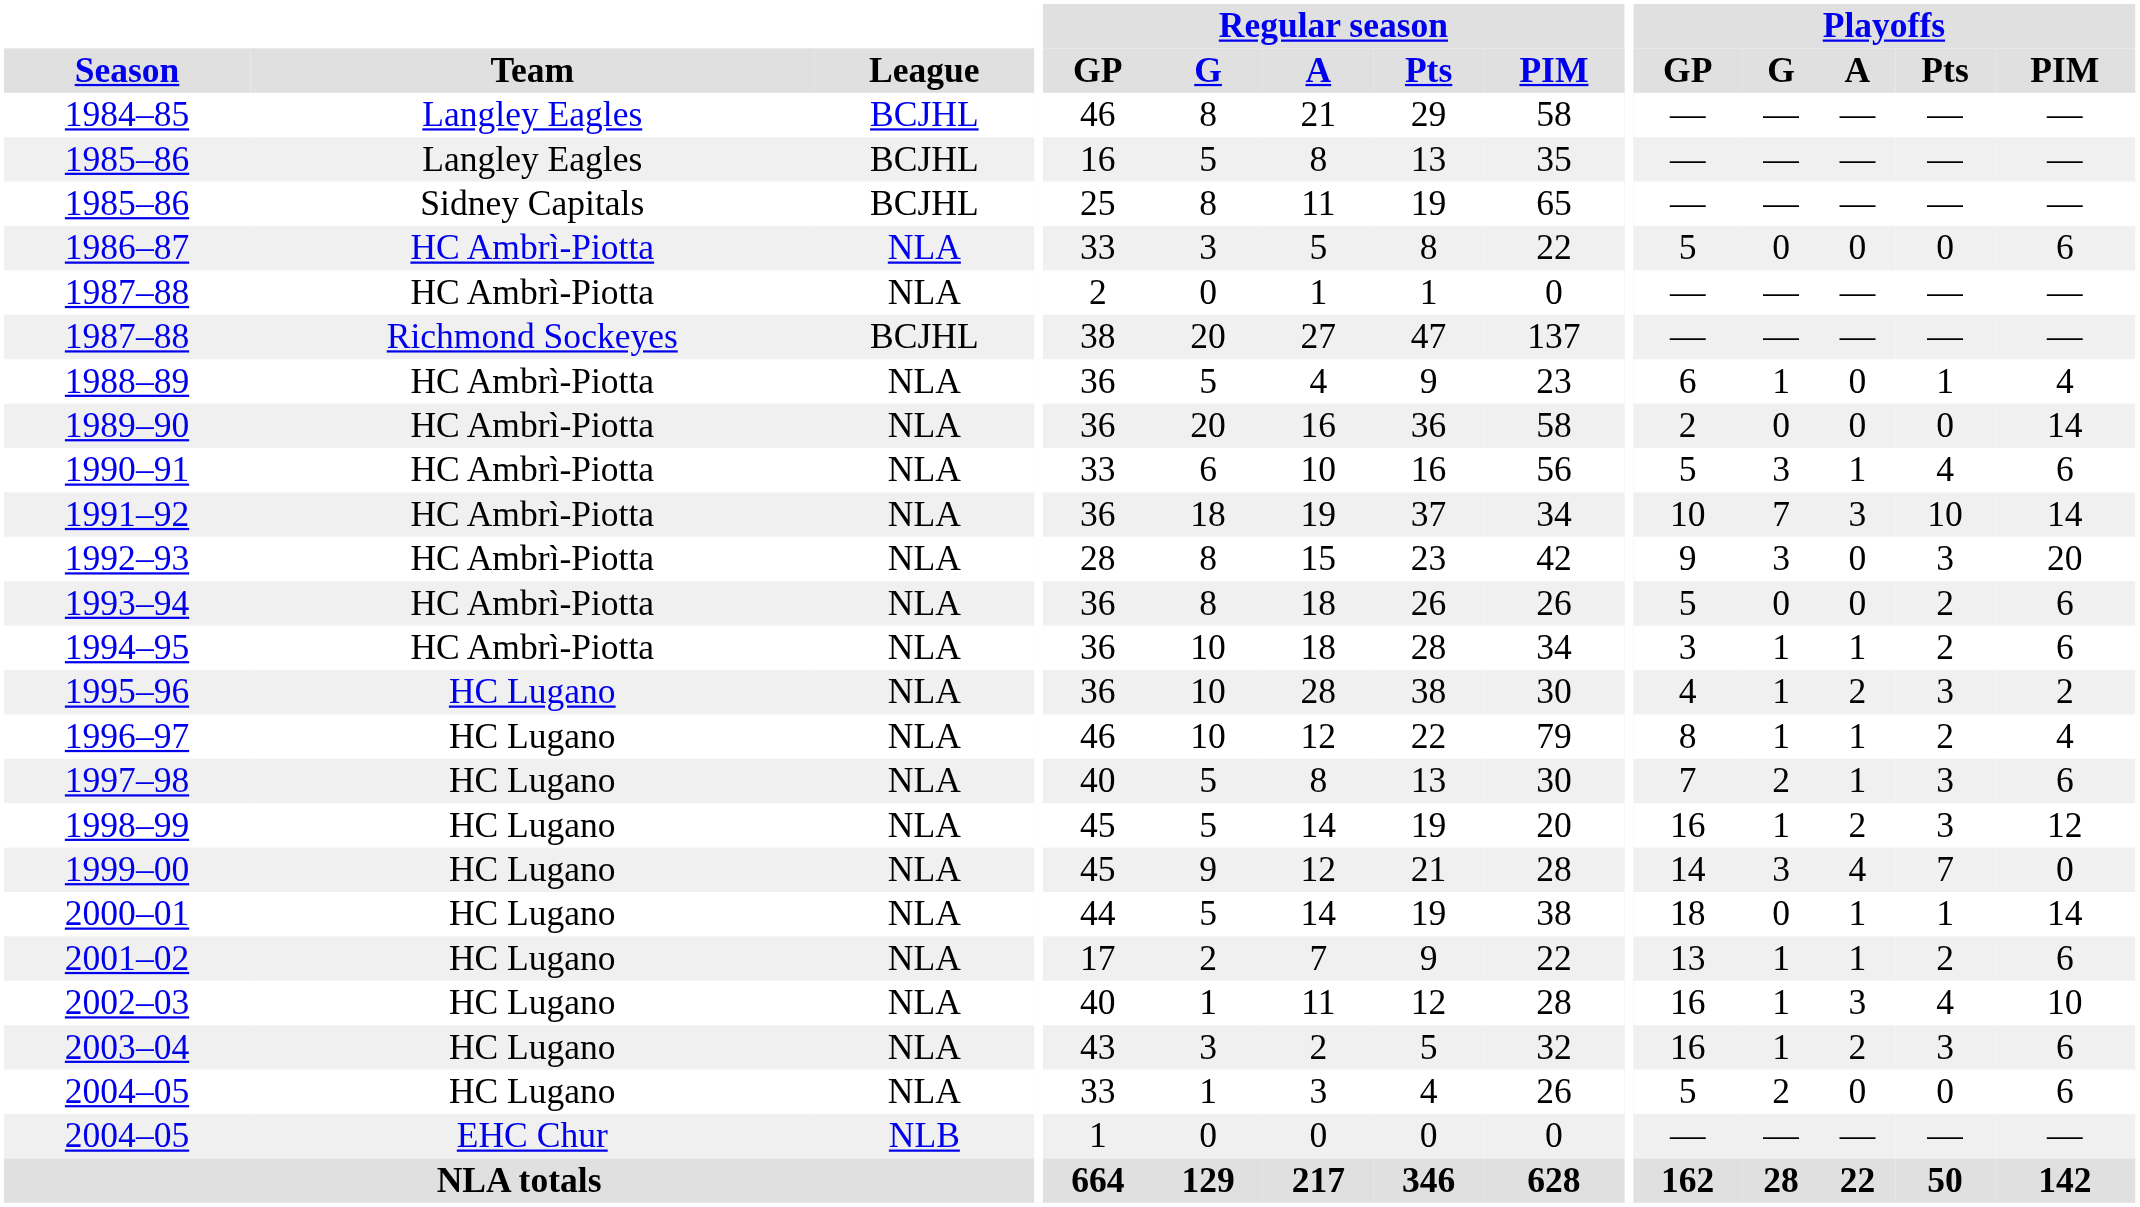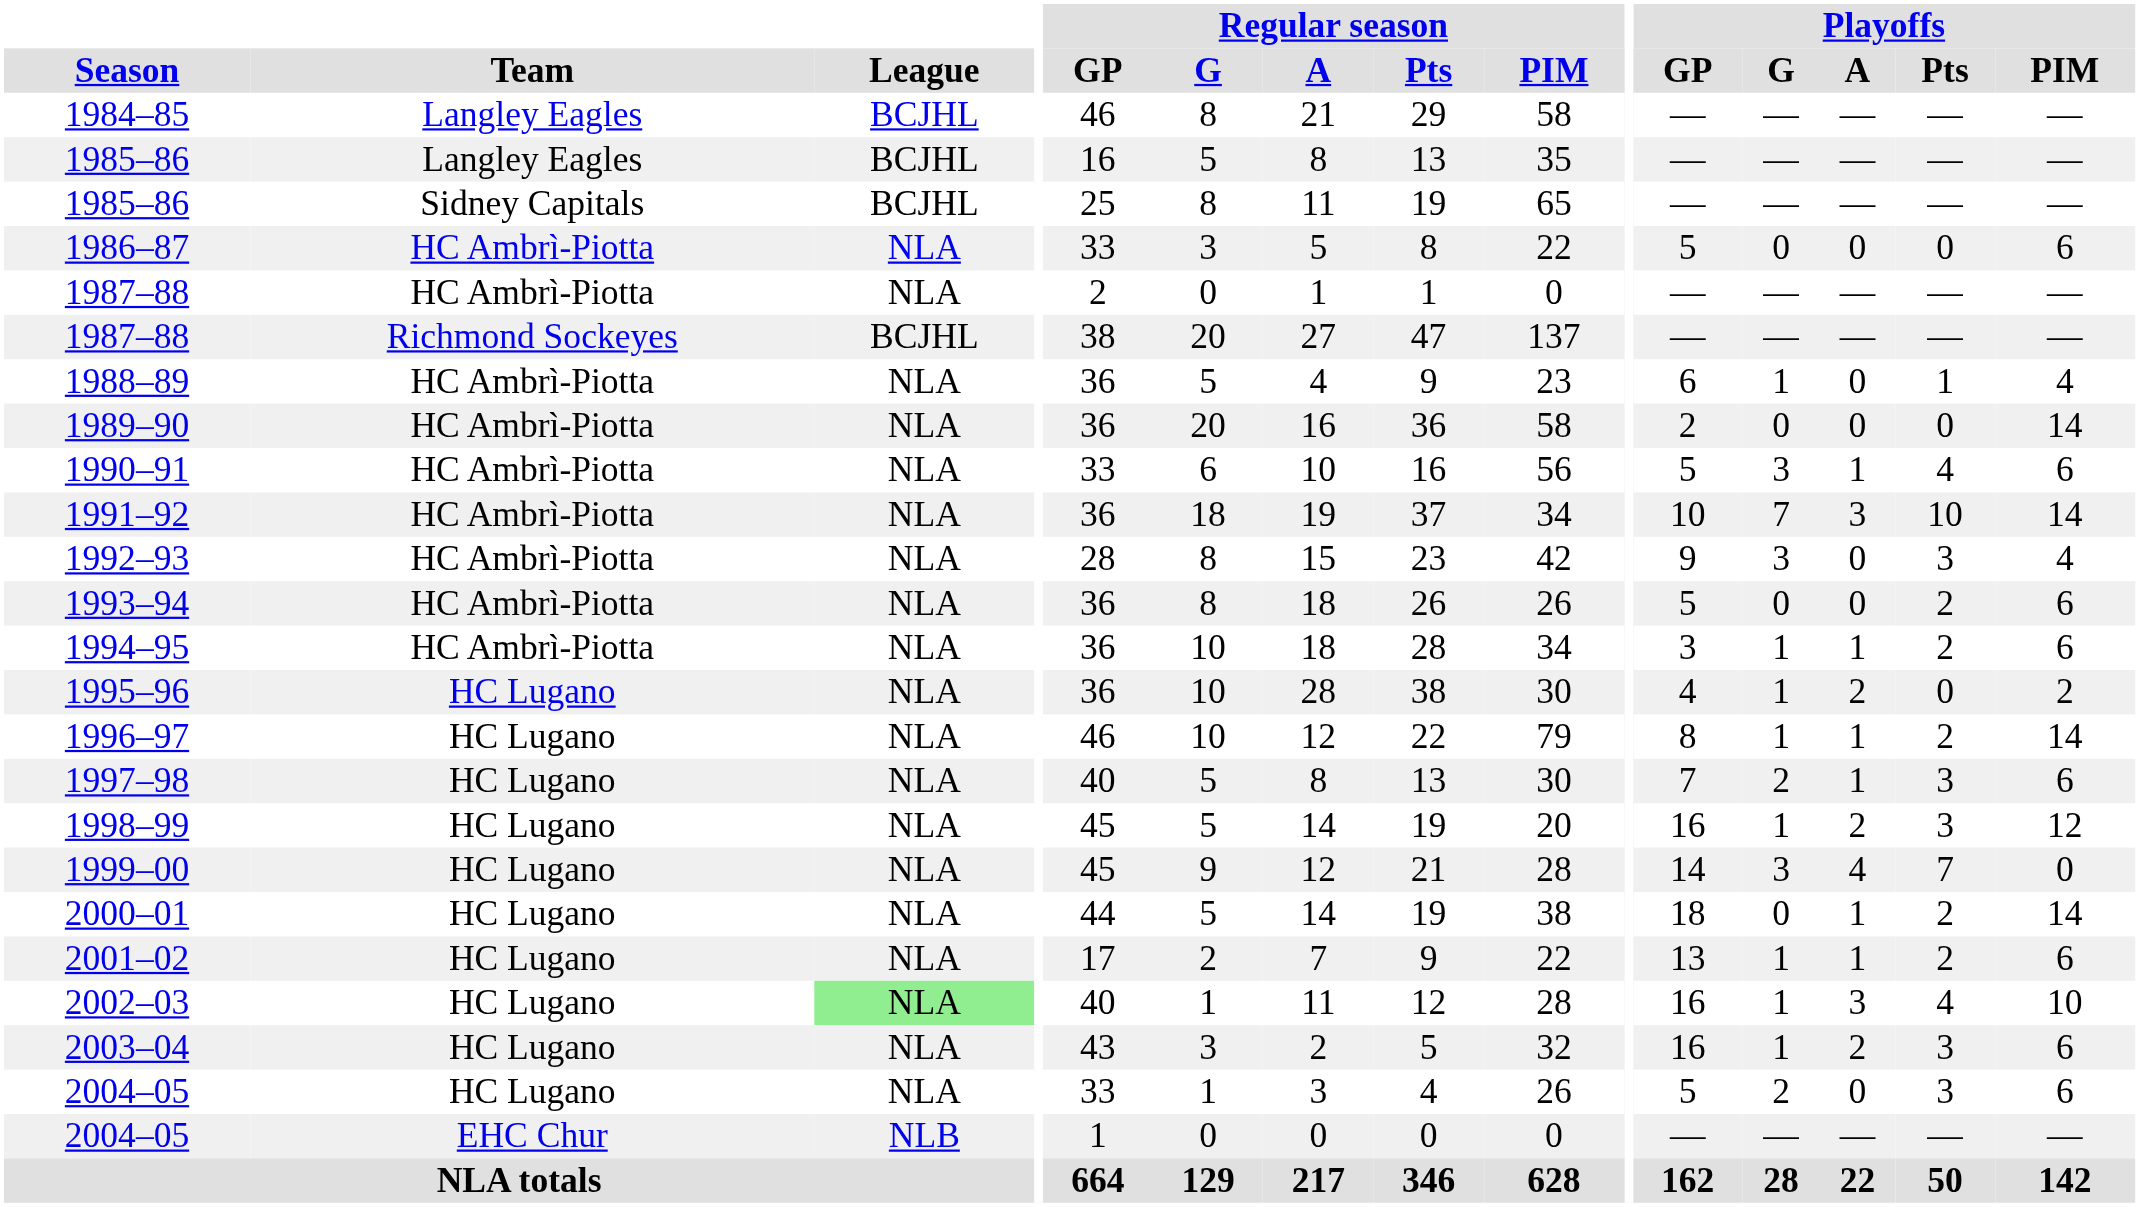 <table border="0" cellpadding="1" cellspacing="0" style="text-align:center; width:60em">
 <tr bgcolor="#e0e0e0">
 <th colspan="3" bgcolor="#ffffff"></th>
 <th rowspan="99" bgcolor="#ffffff"></th>
 <th colspan="5"><a href='#'>Regular season</a></th>
 <th rowspan="99" bgcolor="#ffffff"></th>
 <th colspan="5"><a href='#'>Playoffs</a></th>
 </tr>
 <tr bgcolor="#e0e0e0">
 <th><a href='#'>Season</a></th>
 <th>Team</th>
 <th>League</th>
 <th>GP</th>
 <th><a href='#'>G</a></th>
 <th><a href='#'>A</a></th>
 <th><a href='#'>Pts</a></th>
 <th><a href='#'>PIM</a></th>
 <th>GP</th>
 <th>G</th>
 <th>A</th>
 <th>Pts</th>
 <th>PIM</th>
 </tr>
 <tr>
 <td><a href='#'>1984–85</a></td>
 <td><a href='#'>Langley Eagles</a></td>
 <td><a href='#'>BCJHL</a></td>
 <td>46</td>
 <td>8</td>
 <td>21</td>
 <td>29</td>
 <td>58</td>
 <td>—</td>
 <td>—</td>
 <td>—</td>
 <td>—</td>
 <td>—</td>
 </tr>
 <tr bgcolor="#f0f0f0">
 <td><a href='#'>1985–86</a></td>
 <td>Langley Eagles</td>
 <td>BCJHL</td>
 <td>16</td>
 <td>5</td>
 <td>8</td>
 <td>13</td>
 <td>35</td>
 <td>—</td>
 <td>—</td>
 <td>—</td>
 <td>—</td>
 <td>—</td>
 </tr>
 <tr>
 <td><a href='#'>1985–86</a></td>
 <td>Sidney Capitals</td>
 <td>BCJHL</td>
 <td>25</td>
 <td>8</td>
 <td>11</td>
 <td>19</td>
 <td>65</td>
 <td>—</td>
 <td>—</td>
 <td>—</td>
 <td>—</td>
 <td>—</td>
 </tr>
 <tr bgcolor="#f0f0f0">
 <td><a href='#'>1986–87</a></td>
 <td><a href='#'>HC Ambrì-Piotta</a></td>
 <td><a href='#'>NLA</a></td>
 <td>33</td>
 <td>3</td>
 <td>5</td>
 <td>8</td>
 <td>22</td>
 <td>5</td>
 <td>0</td>
 <td>0</td>
 <td>0</td>
 <td>6</td>
 </tr>
 <tr>
 <td><a href='#'>1987–88</a></td>
 <td>HC Ambrì-Piotta</td>
 <td>NLA</td>
 <td>2</td>
 <td>0</td>
 <td>1</td>
 <td>1</td>
 <td>0</td>
 <td>—</td>
 <td>—</td>
 <td>—</td>
 <td>—</td>
 <td>—</td>
 </tr>
 <tr bgcolor="#f0f0f0">
 <td><a href='#'>1987–88</a></td>
 <td><a href='#'>Richmond Sockeyes</a></td>
 <td>BCJHL</td>
 <td>38</td>
 <td>20</td>
 <td>27</td>
 <td>47</td>
 <td>137</td>
 <td>—</td>
 <td>—</td>
 <td>—</td>
 <td>—</td>
 <td>—</td>
 </tr>
 <tr>
 <td><a href='#'>1988–89</a></td>
 <td>HC Ambrì-Piotta</td>
 <td>NLA</td>
 <td>36</td>
 <td>5</td>
 <td>4</td>
 <td>9</td>
 <td>23</td>
 <td>6</td>
 <td>1</td>
 <td>0</td>
 <td>1</td>
 <td>4</td>
 </tr>
 <tr bgcolor="#f0f0f0">
 <td><a href='#'>1989–90</a></td>
 <td>HC Ambrì-Piotta</td>
 <td>NLA</td>
 <td>36</td>
 <td>20</td>
 <td>16</td>
 <td>36</td>
 <td>58</td>
 <td>2</td>
 <td>0</td>
 <td>0</td>
 <td>0</td>
 <td>14</td>
 </tr>
 <tr>
 <td><a href='#'>1990–91</a></td>
 <td>HC Ambrì-Piotta</td>
 <td>NLA</td>
 <td>33</td>
 <td>6</td>
 <td>10</td>
 <td>16</td>
 <td>56</td>
 <td>5</td>
 <td>3</td>
 <td>1</td>
 <td>4</td>
 <td>6</td>
 </tr>
 <tr bgcolor="#f0f0f0">
 <td><a href='#'>1991–92</a></td>
 <td>HC Ambrì-Piotta</td>
 <td>NLA</td>
 <td>36</td>
 <td>18</td>
 <td>19</td>
 <td>37</td>
 <td>34</td>
 <td>10</td>
 <td>7</td>
 <td>3</td>
 <td>10</td>
 <td>14</td>
 </tr>
 <tr>
 <td><a href='#'>1992–93</a></td>
 <td>HC Ambrì-Piotta</td>
 <td>NLA</td>
 <td>28</td>
 <td>8</td>
 <td>15</td>
 <td>23</td>
 <td>42</td>
 <td>9</td>
 <td>3</td>
 <td>0</td>
 <td>3</td>
-<td>20</td>
+<td>4</td>
 </tr>
 <tr bgcolor="#f0f0f0">
 <td><a href='#'>1993–94</a></td>
 <td>HC Ambrì-Piotta</td>
 <td>NLA</td>
 <td>36</td>
 <td>8</td>
 <td>18</td>
 <td>26</td>
 <td>26</td>
 <td>5</td>
 <td>0</td>
 <td>0</td>
 <td>2</td>
 <td>6</td>
 </tr>
 <tr>
 <td><a href='#'>1994–95</a></td>
 <td>HC Ambrì-Piotta</td>
 <td>NLA</td>
 <td>36</td>
 <td>10</td>
 <td>18</td>
 <td>28</td>
 <td>34</td>
 <td>3</td>
 <td>1</td>
 <td>1</td>
 <td>2</td>
 <td>6</td>
 </tr>
 <tr bgcolor="#f0f0f0">
 <td><a href='#'>1995–96</a></td>
 <td><a href='#'>HC Lugano</a></td>
 <td>NLA</td>
 <td>36</td>
 <td>10</td>
 <td>28</td>
 <td>38</td>
 <td>30</td>
 <td>4</td>
 <td>1</td>
 <td>2</td>
-<td>3</td>
+<td>0</td>
 <td>2</td>
 </tr>
 <tr>
 <td><a href='#'>1996–97</a></td>
 <td>HC Lugano</td>
 <td>NLA</td>
 <td>46</td>
 <td>10</td>
 <td>12</td>
 <td>22</td>
 <td>79</td>
 <td>8</td>
 <td>1</td>
 <td>1</td>
 <td>2</td>
-<td>4</td>
+<td>14</td>
 </tr>
 <tr bgcolor="#f0f0f0">
 <td><a href='#'>1997–98</a></td>
 <td>HC Lugano</td>
 <td>NLA</td>
 <td>40</td>
 <td>5</td>
 <td>8</td>
 <td>13</td>
 <td>30</td>
 <td>7</td>
 <td>2</td>
 <td>1</td>
 <td>3</td>
 <td>6</td>
 </tr>
 <tr>
 <td><a href='#'>1998–99</a></td>
 <td>HC Lugano</td>
 <td>NLA</td>
 <td>45</td>
 <td>5</td>
 <td>14</td>
 <td>19</td>
 <td>20</td>
 <td>16</td>
 <td>1</td>
 <td>2</td>
 <td>3</td>
 <td>12</td>
 </tr>
 <tr bgcolor="#f0f0f0">
 <td><a href='#'>1999–00</a></td>
 <td>HC Lugano</td>
 <td>NLA</td>
 <td>45</td>
 <td>9</td>
 <td>12</td>
 <td>21</td>
 <td>28</td>
 <td>14</td>
 <td>3</td>
 <td>4</td>
 <td>7</td>
 <td>0</td>
 </tr>
 <tr>
 <td><a href='#'>2000–01</a></td>
 <td>HC Lugano</td>
 <td>NLA</td>
 <td>44</td>
 <td>5</td>
 <td>14</td>
 <td>19</td>
 <td>38</td>
 <td>18</td>
 <td>0</td>
 <td>1</td>
-<td>1</td>
+<td>2</td>
 <td>14</td>
 </tr>
 <tr bgcolor="#f0f0f0">
 <td><a href='#'>2001–02</a></td>
 <td>HC Lugano</td>
 <td>NLA</td>
 <td>17</td>
 <td>2</td>
 <td>7</td>
 <td>9</td>
 <td>22</td>
 <td>13</td>
 <td>1</td>
 <td>1</td>
 <td>2</td>
 <td>6</td>
 </tr>
 <tr>
 <td><a href='#'>2002–03</a></td>
 <td>HC Lugano</td>
-<td>NLA</td>
+<td style="background: lightgreen;">NLA</td>
 <td>40</td>
 <td>1</td>
 <td>11</td>
 <td>12</td>
 <td>28</td>
 <td>16</td>
 <td>1</td>
 <td>3</td>
 <td>4</td>
 <td>10</td>
 </tr>
 <tr bgcolor="#f0f0f0">
 <td><a href='#'>2003–04</a></td>
 <td>HC Lugano</td>
 <td>NLA</td>
 <td>43</td>
 <td>3</td>
 <td>2</td>
 <td>5</td>
 <td>32</td>
 <td>16</td>
 <td>1</td>
 <td>2</td>
 <td>3</td>
 <td>6</td>
 </tr>
 <tr>
 <td><a href='#'>2004–05</a></td>
 <td>HC Lugano</td>
 <td>NLA</td>
 <td>33</td>
 <td>1</td>
 <td>3</td>
 <td>4</td>
 <td>26</td>
 <td>5</td>
 <td>2</td>
 <td>0</td>
-<td>0</td>
+<td>3</td>
 <td>6</td>
 </tr>
 <tr bgcolor="#f0f0f0">
 <td><a href='#'>2004–05</a></td>
 <td><a href='#'>EHC Chur</a></td>
 <td><a href='#'>NLB</a></td>
 <td>1</td>
 <td>0</td>
 <td>0</td>
 <td>0</td>
 <td>0</td>
 <td>—</td>
 <td>—</td>
 <td>—</td>
 <td>—</td>
 <td>—</td>
 </tr>
 <tr>
 </tr>
 <tr ALIGN="center" bgcolor="#e0e0e0">
 <th colspan="3">NLA totals</th>
 <th ALIGN="center">664</th>
 <th ALIGN="center">129</th>
 <th ALIGN="center">217</th>
 <th ALIGN="center">346</th>
 <th ALIGN="center">628</th>
 <th ALIGN="center">162</th>
 <th ALIGN="center">28</th>
 <th ALIGN="center">22</th>
 <th ALIGN="center">50</th>
 <th ALIGN="center">142</th>
 </tr>
 </table>
